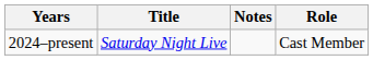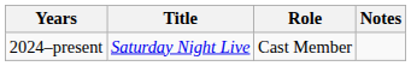 <table class="wikitable sortable">
 <tr>
 <th>Years</th>
 <th>Title</th>
+<th>Role</th>
 <th class="unsortable">Notes</th>
-<th>Role</th>
 </tr>
 <tr>
 <td>2024–present</td>
 <td><em><a href='#'>Saturday Night Live</a></em></td>
+<td>Cast Member</td>
 <td></td>
-<td>Cast Member</td>
 </tr>
 </table>
